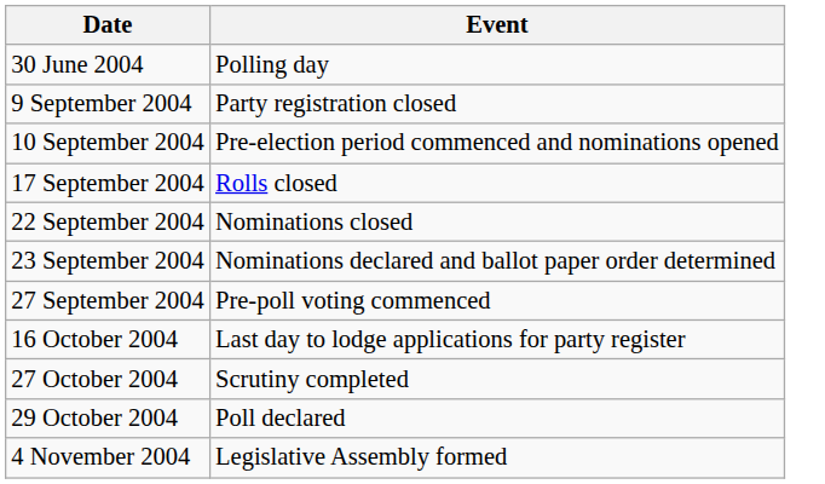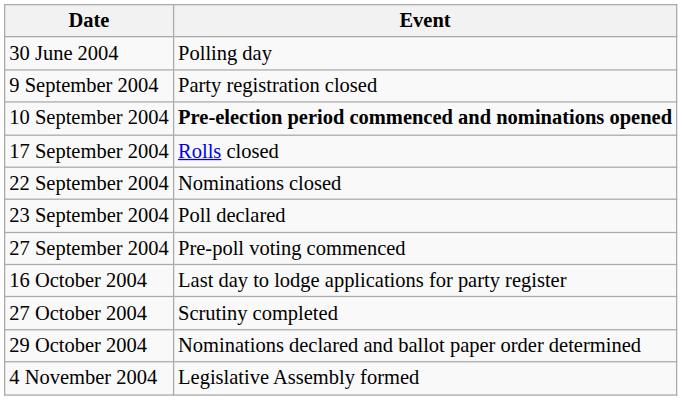 <table class="wikitable">
 <tr>
 <th>Date</th>
 <th>Event</th>
 </tr>
 <tr>
 <td>30 June 2004</td>
 <td>Polling day</td>
 </tr>
 <tr>
 <td>9 September 2004</td>
 <td>Party registration closed</td>
 </tr>
 <tr>
 <td>10 September 2004</td>
-<td>Pre-election period commenced and nominations opened</td>
+<td><strong>Pre-election period commenced and nominations opened</strong></td>
 </tr>
 <tr>
 <td>17 September 2004</td>
 <td><a href='#'>Rolls</a> closed</td>
 </tr>
 <tr>
 <td>22 September 2004</td>
 <td>Nominations closed</td>
 </tr>
 <tr>
 <td>23 September 2004</td>
-<td>Nominations declared and ballot paper order determined</td>
+<td>Poll declared</td>
 </tr>
 <tr>
 <td>27 September 2004</td>
 <td>Pre-poll voting commenced</td>
 </tr>
 <tr>
 <td>16 October 2004</td>
 <td>Last day to lodge applications for party register</td>
 </tr>
 <tr>
 <td>27 October 2004</td>
 <td>Scrutiny completed</td>
 </tr>
 <tr>
 <td>29 October 2004</td>
-<td>Poll declared</td>
+<td>Nominations declared and ballot paper order determined</td>
 </tr>
 <tr>
 <td>4 November 2004</td>
 <td>Legislative Assembly formed</td>
 </tr>
 </table>
